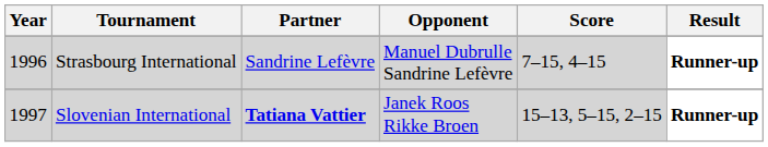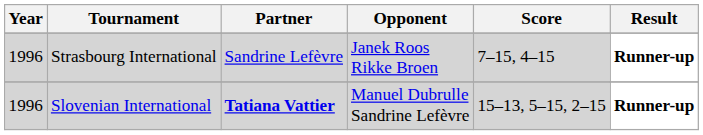 <table class="sortable wikitable" style="font-size: 90%;">
 <tr>
 <th>Year</th>
 <th>Tournament</th>
 <th>Partner</th>
 <th>Opponent</th>
 <th>Score</th>
 <th>Result</th>
 </tr>
 <tr>
 </tr>
 <tr style="background:#D5D5D5">
 <td align="center">1996</td>
 <td align="left">Strasbourg International</td>
 <td align="left"> <a href='#'>Sandrine Lefèvre</a></td>
-<td align="left"> <a href='#'>Manuel Dubrulle</a> <br>  Sandrine Lefèvre</td>
+<td align="left"> <a href='#'>Janek Roos</a> <br>  <a href='#'>Rikke Broen</a></td>
 <td align="left">7–15, 4–15</td>
 <td style="text-align:left; background:white"> <strong>Runner-up</strong></td>
 </tr>
 <tr>
 </tr>
 <tr style="background:#D5D5D5">
-<td align="center">1997</td>
+<td align="center">1996</td>
 <td align="left"><a href='#'>Slovenian International</a></td>
 <td align="left"><strong> <a href='#'>Tatiana Vattier</a></strong></td>
-<td align="left"> <a href='#'>Janek Roos</a> <br>  <a href='#'>Rikke Broen</a></td>
+<td align="left"> <a href='#'>Manuel Dubrulle</a> <br>  Sandrine Lefèvre</td>
 <td align="left">15–13, 5–15, 2–15</td>
 <td style="text-align:left; background:white"> <strong>Runner-up</strong></td>
 </tr>
 </table>
